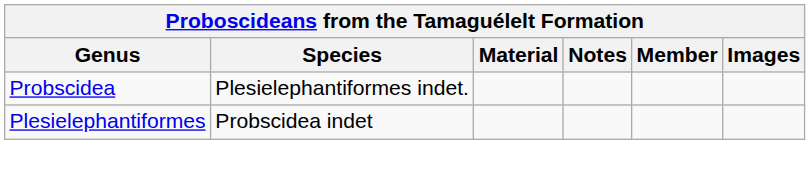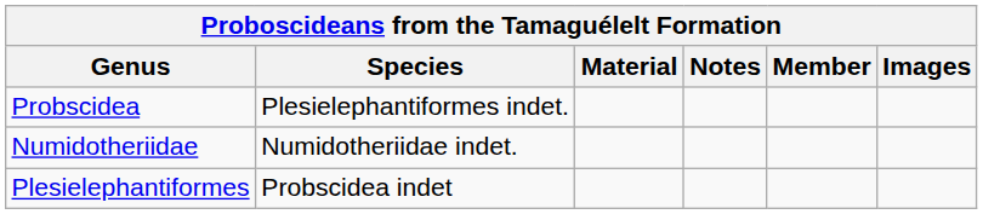 <table class="wikitable">
 <tr>
 <th colspan="6"><strong><a href='#'>Proboscideans</a> from the Tamaguélelt Formation</strong></th>
 </tr>
 <tr>
 <th>Genus</th>
 <th>Species</th>
 <th>Material</th>
 <th>Notes</th>
 <th>Member</th>
 <th>Images</th>
 </tr>
 <tr>
 <td><a href='#'>Probscidea</a></td>
 <td>Plesielephantiformes indet. </td>
 <td></td>
 <td></td>
 <td></td>
 <td></td>
 </tr>
 <tr>
+<td><a href='#'>Numidotheriidae</a></td>
+<td>Numidotheriidae indet. </td>
+<td></td>
+<td></td>
+<td></td>
+<td></td>
+</tr>
+<tr>
 <td><a href='#'>Plesielephantiformes</a></td>
 <td>Probscidea indet</td>
 <td></td>
 <td></td>
 <td></td>
 <td></td>
 </tr>
 </table>
